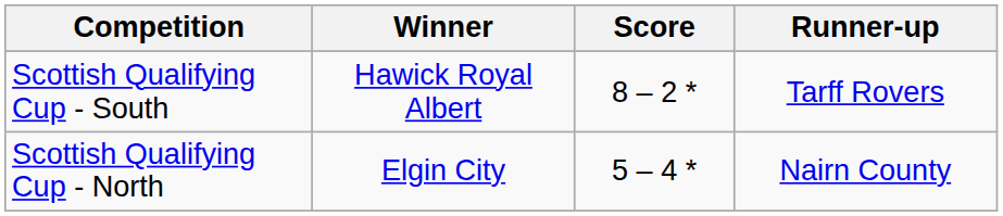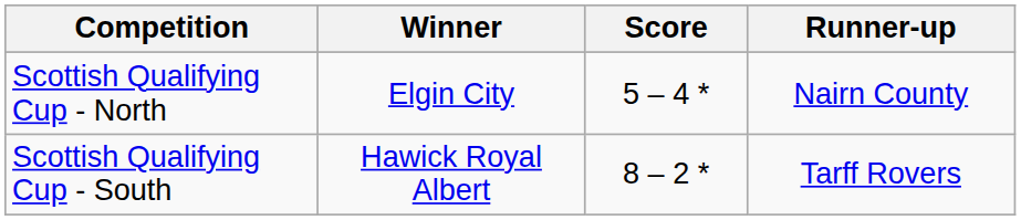 <table class="wikitable" style="text-align: center;">
 <tr>
 <th width=160>Competition</th>
 <th width=135>Winner</th>
 <th width=80>Score</th>
 <th width=135>Runner-up</th>
 </tr>
 <tr>
+<td align=left><a href='#'>Scottish Qualifying Cup</a> - North</td>
+<td><a href='#'>Elgin City</a></td>
+<td>5 – 4 *</td>
+<td><a href='#'>Nairn County</a></td>
+</tr>
+<tr>
 <td align=left><a href='#'>Scottish Qualifying Cup</a> - South</td>
 <td><a href='#'>Hawick Royal Albert</a></td>
 <td>8 – 2 *</td>
 <td><a href='#'>Tarff Rovers</a></td>
 </tr>
-<tr>
-<td align=left><a href='#'>Scottish Qualifying Cup</a> - North</td>
-<td><a href='#'>Elgin City</a></td>
-<td>5 – 4 *</td>
-<td><a href='#'>Nairn County</a></td>
-</tr>
 </table>
